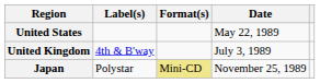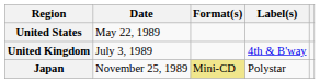 <table class="wikitable plainrowheaders">
 <tr>
 <th scope="col">Region</th>
+<th scope="col">Date</th>
+<th scope="col">Format(s)</th>
 <th scope="col">Label(s)</th>
-<th scope="col">Format(s)</th>
-<th scope="col">Date</th>
 <th scope="col"></th>
 </tr>
 <tr>
 <th scope="row">United States</th>
+<td>May 22, 1989</td>
 <td></td>
 <td></td>
-<td>May 22, 1989</td>
 <td align="center"></td>
 </tr>
 <tr>
 <th scope="row">United Kingdom</th>
+<td>July 3, 1989</td>
+<td></td>
 <td><a href='#'>4th & B'way</a></td>
-<td></td>
-<td>July 3, 1989</td>
 <td align="center"></td>
 </tr>
 <tr>
 <th scope="row">Japan</th>
+<td>November 25, 1989</td>
+<td style="background: khaki;">Mini-CD</td>
 <td>Polystar</td>
-<td style="background: khaki;">Mini-CD</td>
-<td>November 25, 1989</td>
 <td align="center"></td>
 </tr>
 </table>
